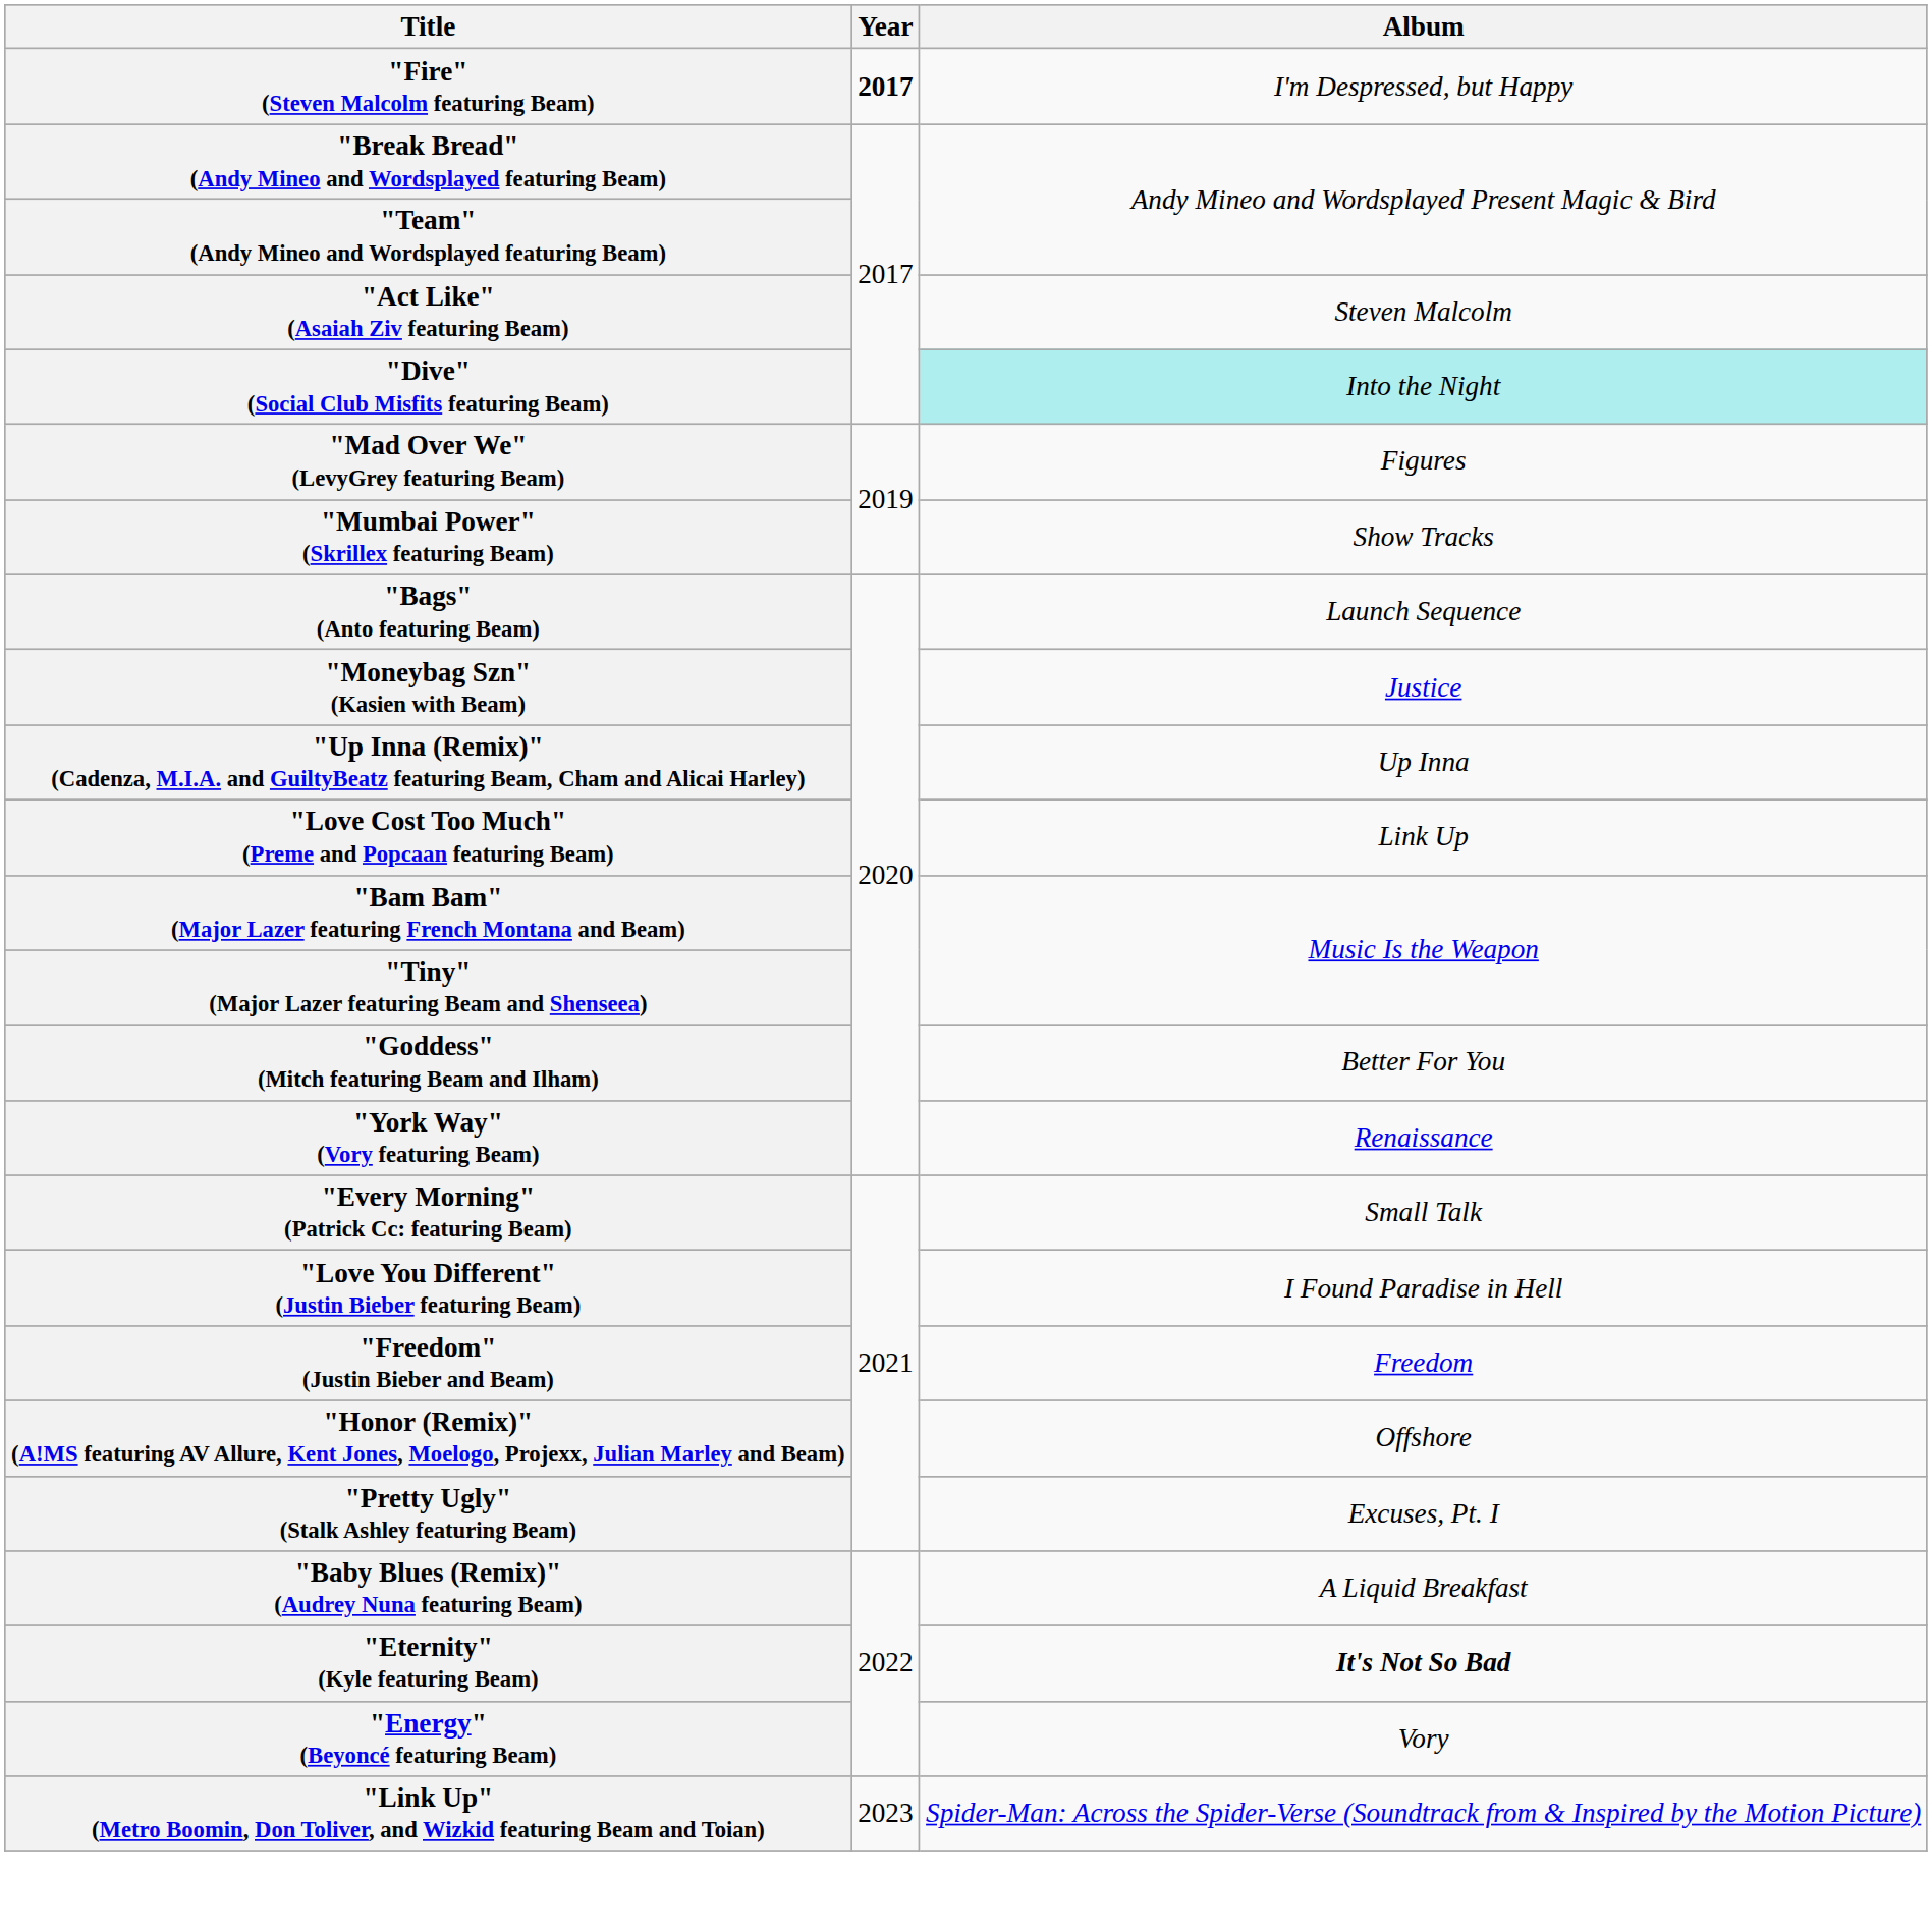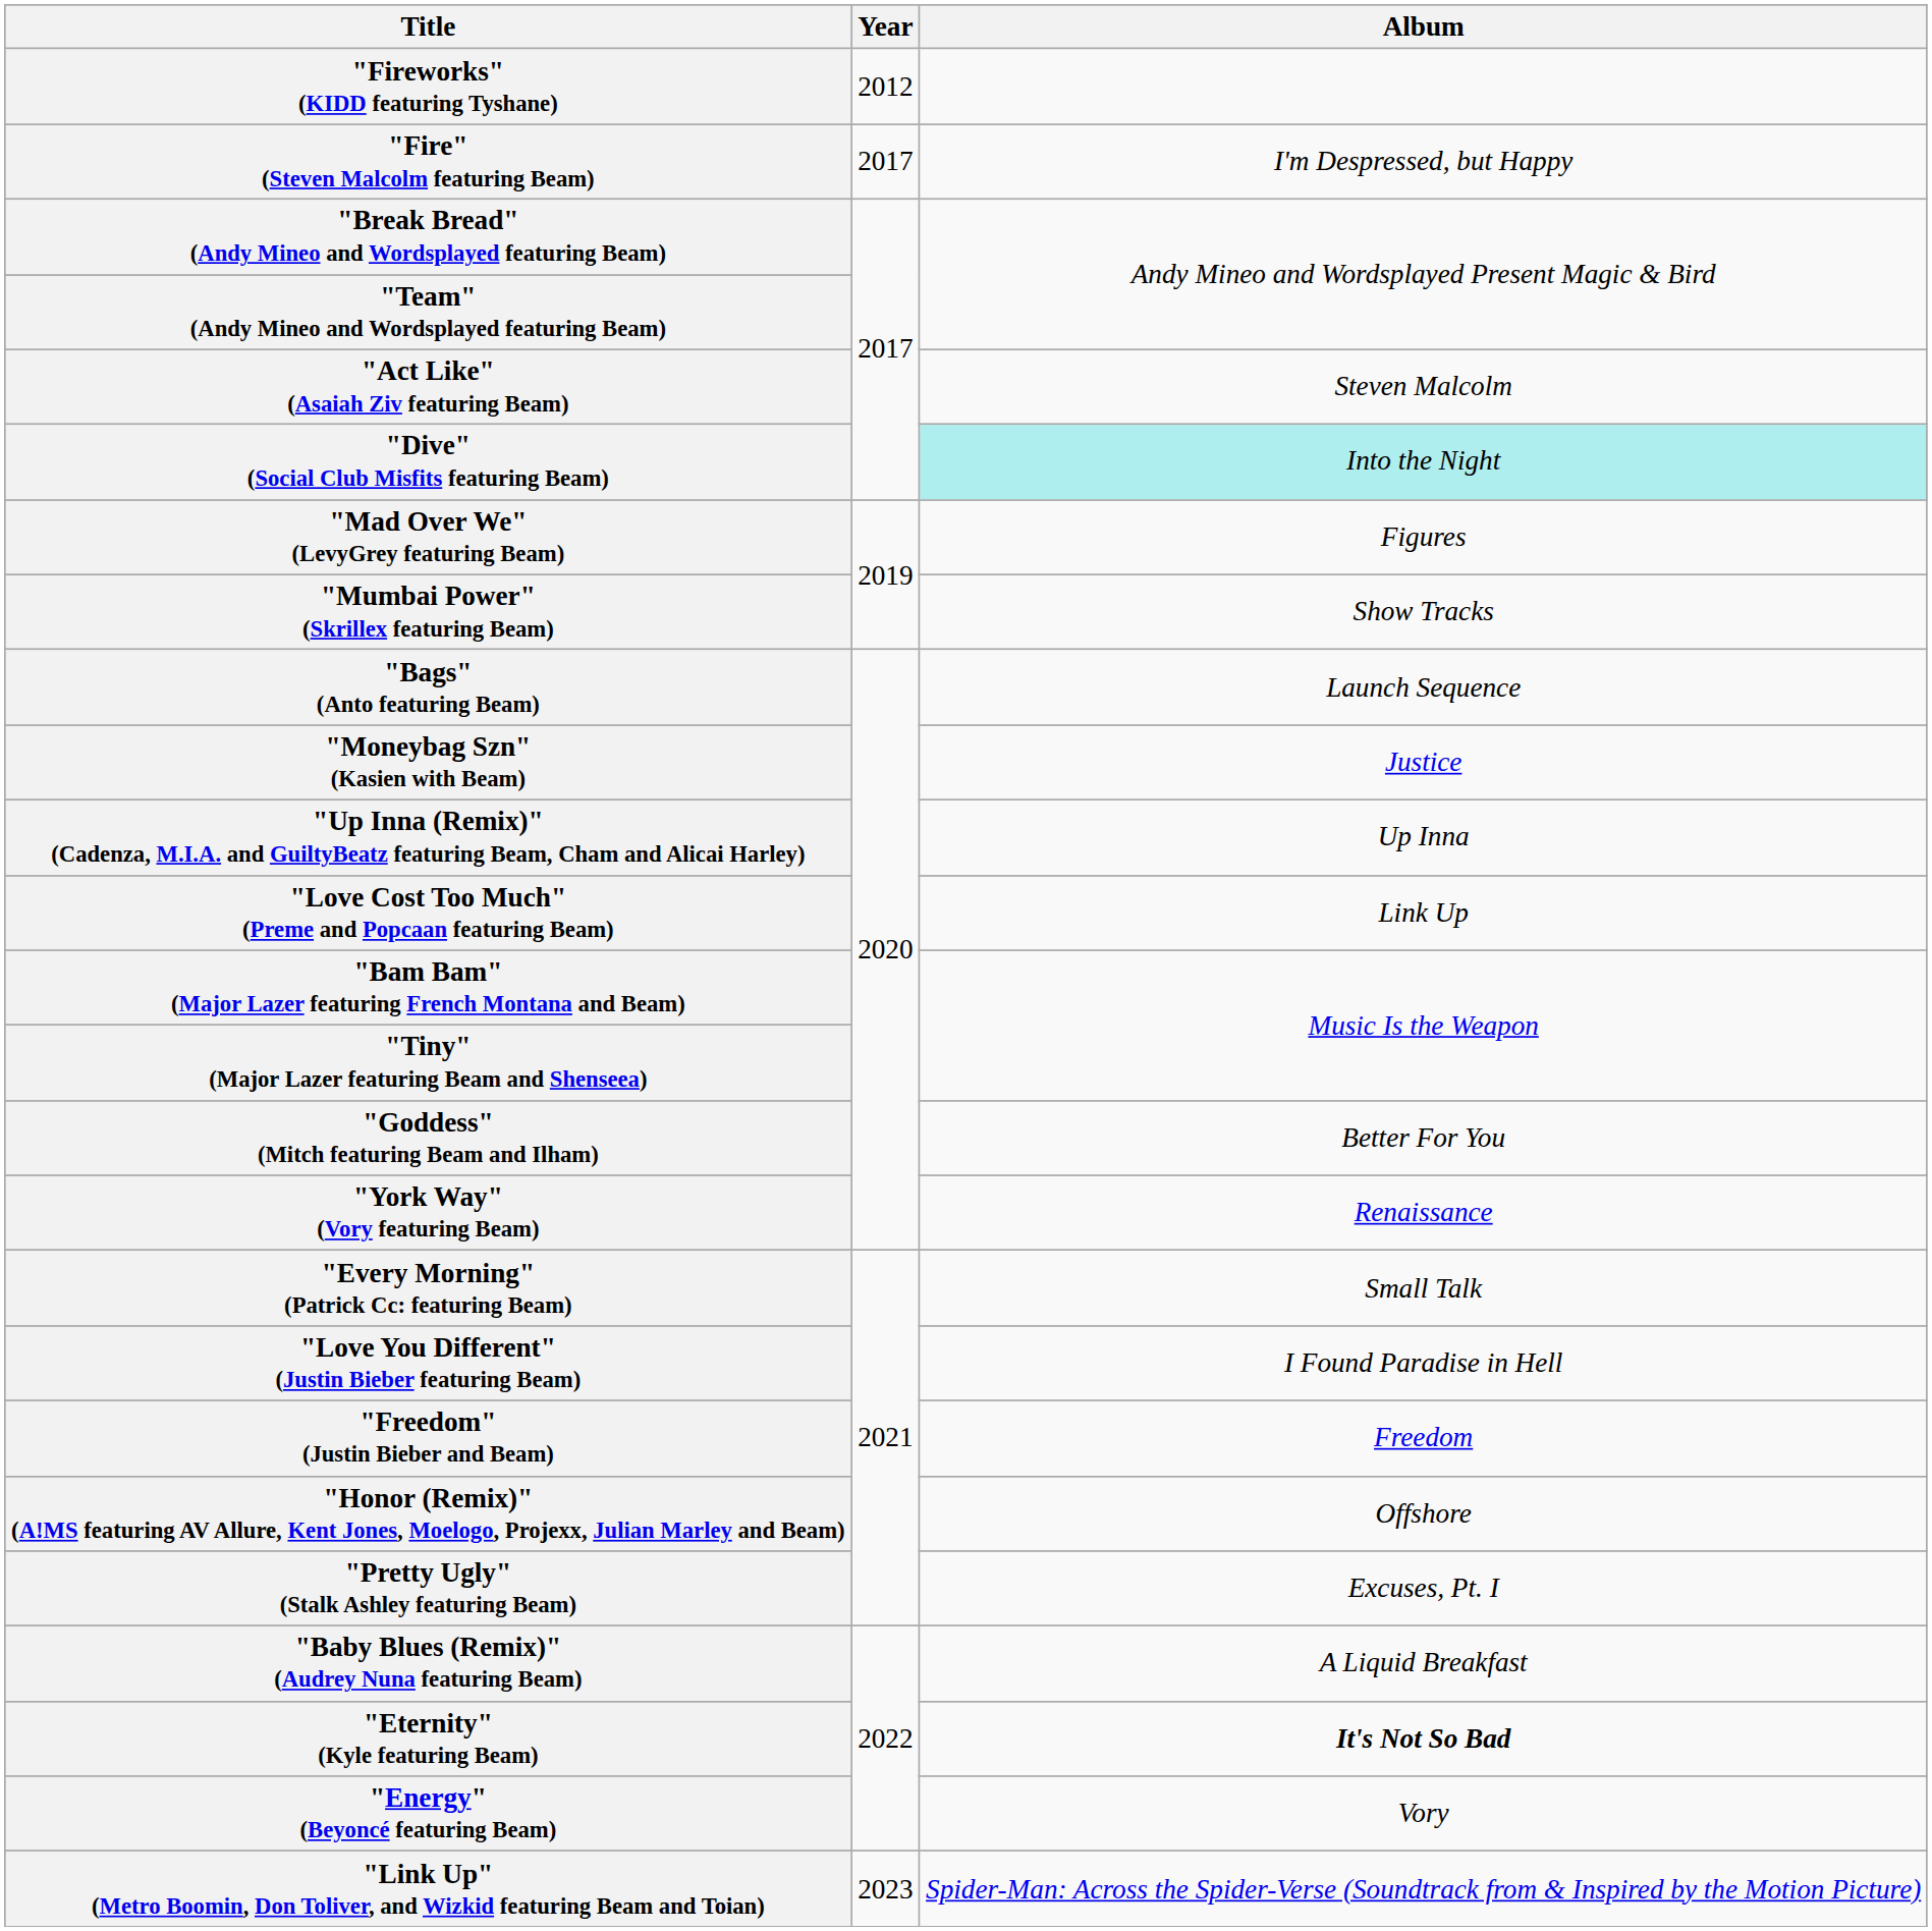 <table class="wikitable plainrowheaders" style="text-align:center;">
 <tr>
 <th scope="col">Title</th>
 <th scope="col">Year</th>
 <th scope="col">Album</th>
 </tr>
 <tr>
+<th scope="row">"Fireworks"<br><small>(<a href='#'>KIDD</a> featuring Tyshane)</small></th>
+<td>2012</td>
+<td></td>
+</tr>
+<tr>
 <th scope="row">"Fire"<br><small>(<a href='#'>Steven Malcolm</a> featuring Beam)</small></th>
-<td><strong>2017</strong></td>
+<td>2017</td>
 <td><em>I'm Despressed, but Happy</em></td>
 </tr>
 <tr>
 <th scope="row">"Break Bread"<br><small>(<a href='#'>Andy Mineo</a> and <a href='#'>Wordsplayed</a> featuring Beam)</small></th>
 <td rowspan="4">2017</td>
 <td rowspan="2"><em>Andy Mineo and Wordsplayed Present Magic & Bird</em></td>
 </tr>
 <tr>
 <th scope="row">"Team"<br><small>(Andy Mineo and Wordsplayed featuring Beam)</small></th>
 </tr>
 <tr>
 <th scope="row">"Act Like"<br><small>(<a href='#'>Asaiah Ziv</a> featuring Beam)</small></th>
 <td><em>Steven Malcolm</em></td>
 </tr>
 <tr>
 <th scope="row">"Dive"<br><small>(<a href='#'>Social Club Misfits</a> featuring Beam)</small></th>
 <td style="background: paleturquoise;"><em>Into the Night</em></td>
 </tr>
 <tr>
 <th scope="row">"Mad Over We"<br><small>(LevyGrey featuring Beam)</small></th>
 <td rowspan="2">2019</td>
 <td><em>Figures</em></td>
 </tr>
 <tr>
 <th scope="row">"Mumbai Power"<br><small>(<a href='#'>Skrillex</a> featuring Beam)</small></th>
 <td><em>Show Tracks</em></td>
 </tr>
 <tr>
 <th scope="row">"Bags"<br><small>(Anto featuring Beam)</small></th>
 <td rowspan="8">2020</td>
 <td><em>Launch Sequence</em></td>
 </tr>
 <tr>
 <th scope="row">"Moneybag Szn"<br><small>(Kasien with Beam)</small></th>
 <td><em><a href='#'>Justice</a></em></td>
 </tr>
 <tr>
 <th scope="row">"Up Inna (Remix)"<br><small>(Cadenza, <a href='#'>M.I.A.</a> and <a href='#'>GuiltyBeatz</a> featuring Beam, Cham and Alicai Harley)</small></th>
 <td><em>Up Inna</em></td>
 </tr>
 <tr>
 <th scope="row">"Love Cost Too Much"<br><small>(<a href='#'>Preme</a> and <a href='#'>Popcaan</a> featuring Beam)</small></th>
 <td><em>Link Up</em></td>
 </tr>
 <tr>
 <th scope="row">"Bam Bam"<br><small>(<a href='#'>Major Lazer</a> featuring <a href='#'>French Montana</a> and Beam)</small></th>
 <td rowspan="2"><em><a href='#'>Music Is the Weapon</a></em></td>
 </tr>
 <tr>
 <th scope="row">"Tiny"<br><small>(Major Lazer featuring Beam and <a href='#'>Shenseea</a>)</small></th>
 </tr>
 <tr>
 <th scope="row">"Goddess"<br><small>(Mitch featuring Beam and Ilham)</small></th>
 <td><em>Better For You</em></td>
 </tr>
 <tr>
 <th scope="row">"York Way"<br><small>(<a href='#'>Vory</a> featuring Beam)</small></th>
 <td><em><a href='#'>Renaissance</a></em></td>
 </tr>
 <tr>
 <th scope="row">"Every Morning"<br><small>(Patrick Cc: featuring Beam)</small></th>
 <td rowspan="5">2021</td>
 <td><em>Small Talk</em></td>
 </tr>
 <tr>
 <th scope="row">"Love You Different"<br><small>(<a href='#'>Justin Bieber</a> featuring Beam)</small></th>
 <td><em>I Found Paradise in Hell</em></td>
 </tr>
 <tr>
 <th scope="row">"Freedom"<br><small>(Justin Bieber and Beam)</small></th>
 <td><em><a href='#'>Freedom</a></em></td>
 </tr>
 <tr>
 <th scope="row">"Honor (Remix)"<br><small>(<a href='#'>A!MS</a> featuring AV Allure, <a href='#'>Kent Jones</a>, <a href='#'>Moelogo</a>, Projexx, <a href='#'>Julian Marley</a> and Beam)</small></th>
 <td><em>Offshore</em></td>
 </tr>
 <tr>
 <th scope="row">"Pretty Ugly"<br><small>(Stalk Ashley featuring Beam)</small></th>
 <td><em>Excuses, Pt. I</em></td>
 </tr>
 <tr>
 <th scope="row">"Baby Blues (Remix)"<br><small>(<a href='#'>Audrey Nuna</a> featuring Beam)</small></th>
 <td rowspan="3">2022</td>
 <td><em>A Liquid Breakfast</em></td>
 </tr>
 <tr>
 <th scope="row">"Eternity"<br><small>(Kyle featuring Beam)</small></th>
 <td><strong><em>It's Not So Bad</em></strong></td>
 </tr>
 <tr>
 <th scope="row">"<a href='#'>Energy</a>"<br><small>(<a href='#'>Beyoncé</a> featuring Beam)</small></th>
 <td><em>Vory</em></td>
 </tr>
 <tr>
 <th scope="row">"Link Up"<br><small>(<a href='#'>Metro Boomin</a>, <a href='#'>Don Toliver</a>, and <a href='#'>Wizkid</a> featuring Beam and Toian)</small></th>
 <td>2023</td>
 <td><em><a href='#'>Spider-Man: Across the Spider-Verse (Soundtrack from & Inspired by the Motion Picture)</a></em></td>
 </tr>
 </table>
